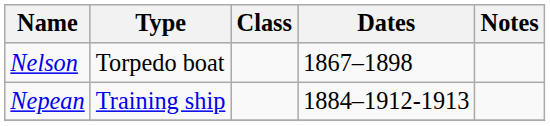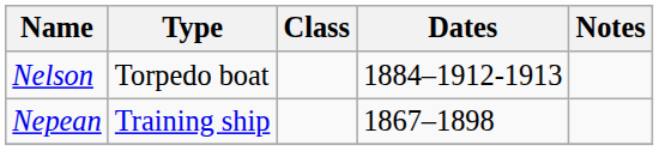 <table class="wikitable">
 <tr>
 <th>Name</th>
 <th>Type</th>
 <th>Class</th>
 <th>Dates</th>
 <th>Notes</th>
 </tr>
 <tr>
 <td><em><a href='#'>Nelson</a></em></td>
 <td>Torpedo boat</td>
 <td> </td>
-<td>1867–1898</td>
+<td>1884–1912-1913</td>
 <td> </td>
 </tr>
 <tr>
 <td><em><a href='#'>Nepean</a></em></td>
 <td><a href='#'>Training ship</a></td>
 <td> </td>
-<td>1884–1912-1913</td>
+<td>1867–1898</td>
 <td> </td>
 </tr>
 <tr>
 </tr>
 </table>
